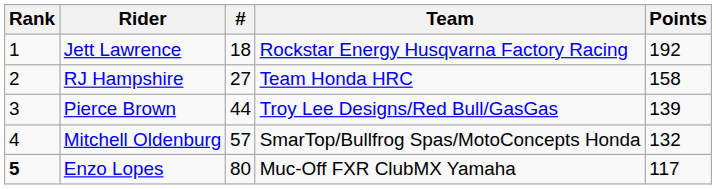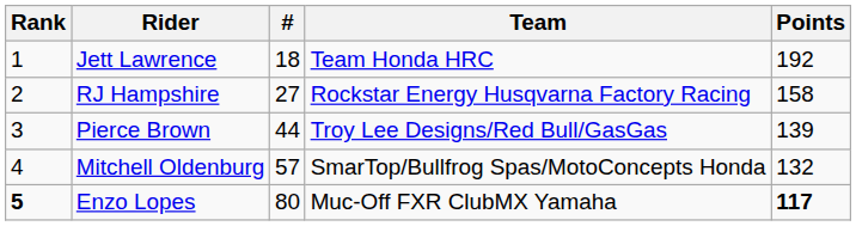 <table class="wikitable">
 <tr>
 <th>Rank</th>
 <th>Rider</th>
 <th>#</th>
 <th>Team</th>
 <th>Points</th>
 </tr>
 <tr>
 <td>1</td>
 <td> <a href='#'>Jett Lawrence</a></td>
 <td>18</td>
-<td><a href='#'>Rockstar Energy Husqvarna Factory Racing</a></td>
+<td><a href='#'>Team Honda HRC</a></td>
 <td>192</td>
 </tr>
 <tr>
 <td>2</td>
 <td> <a href='#'>RJ Hampshire</a></td>
 <td>27</td>
-<td><a href='#'>Team Honda HRC</a></td>
+<td><a href='#'>Rockstar Energy Husqvarna Factory Racing</a></td>
 <td>158</td>
 </tr>
 <tr>
 <td>3</td>
 <td> <a href='#'>Pierce Brown</a></td>
 <td>44</td>
 <td><a href='#'>Troy Lee Designs/Red Bull/GasGas</a></td>
 <td>139</td>
 </tr>
 <tr>
 <td>4</td>
 <td> <a href='#'>Mitchell Oldenburg</a></td>
 <td>57</td>
 <td>SmarTop/Bullfrog Spas/MotoConcepts Honda</td>
 <td>132</td>
 </tr>
 <tr>
 <td><strong>5</strong></td>
 <td> <a href='#'>Enzo Lopes</a></td>
 <td>80</td>
 <td>Muc-Off FXR ClubMX Yamaha</td>
-<td>117</td>
+<td><strong>117</strong></td>
 </tr>
 </table>
